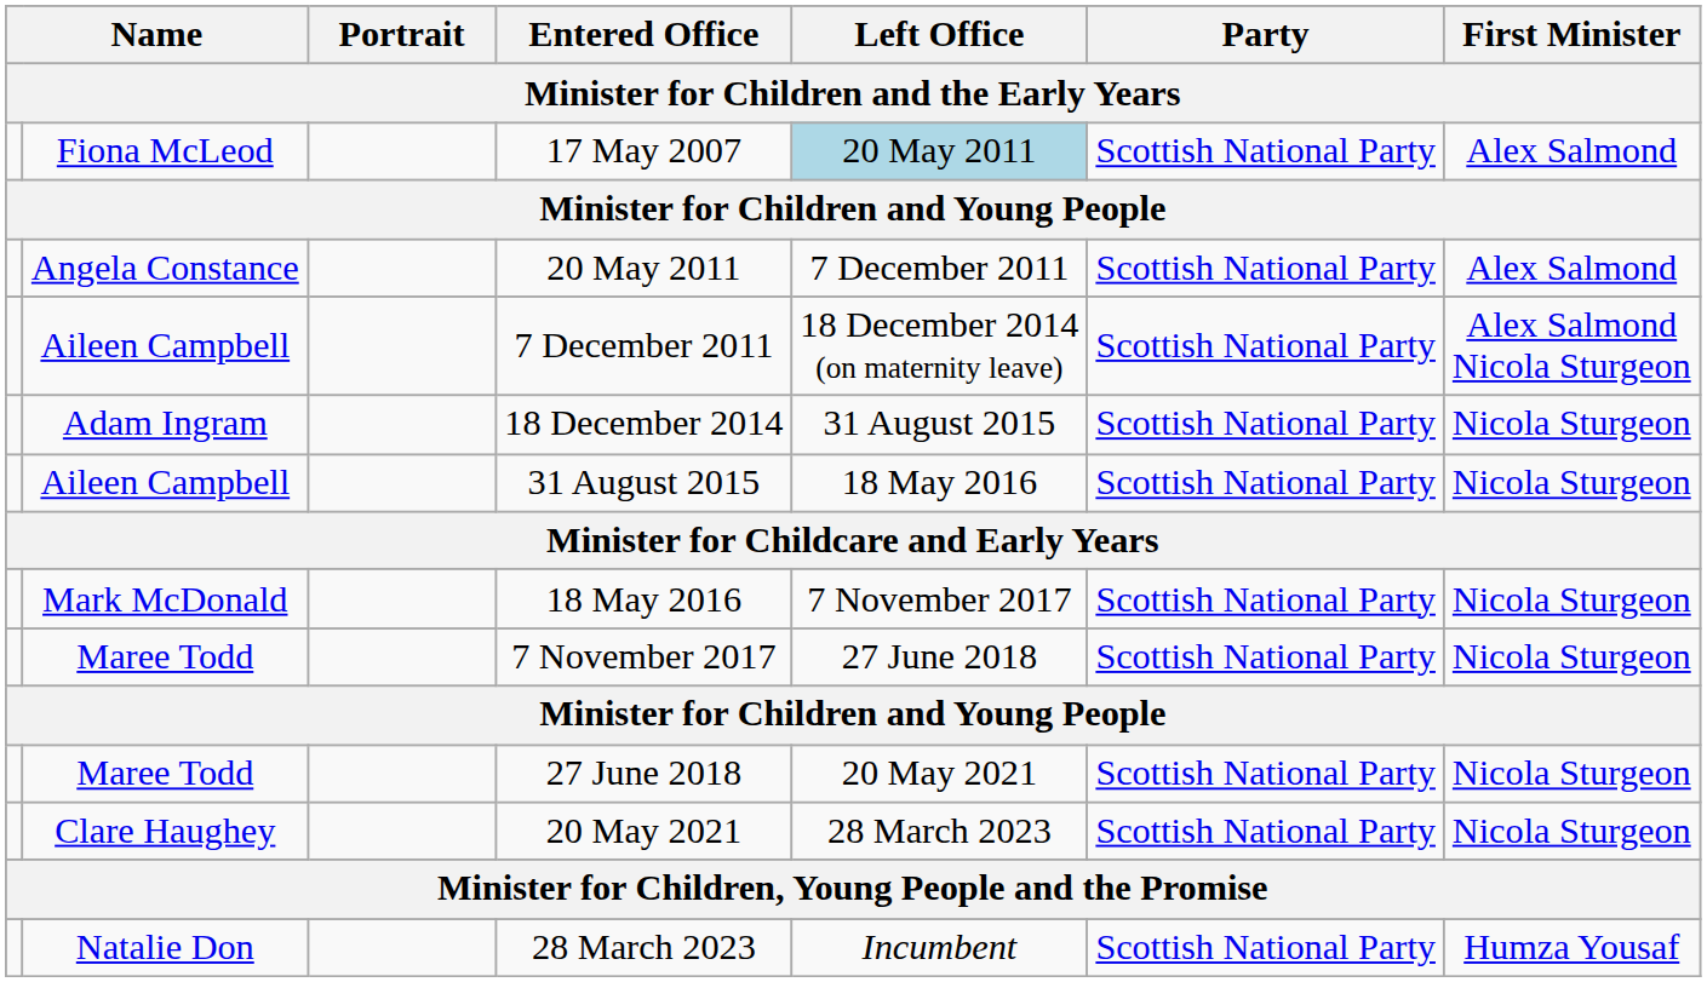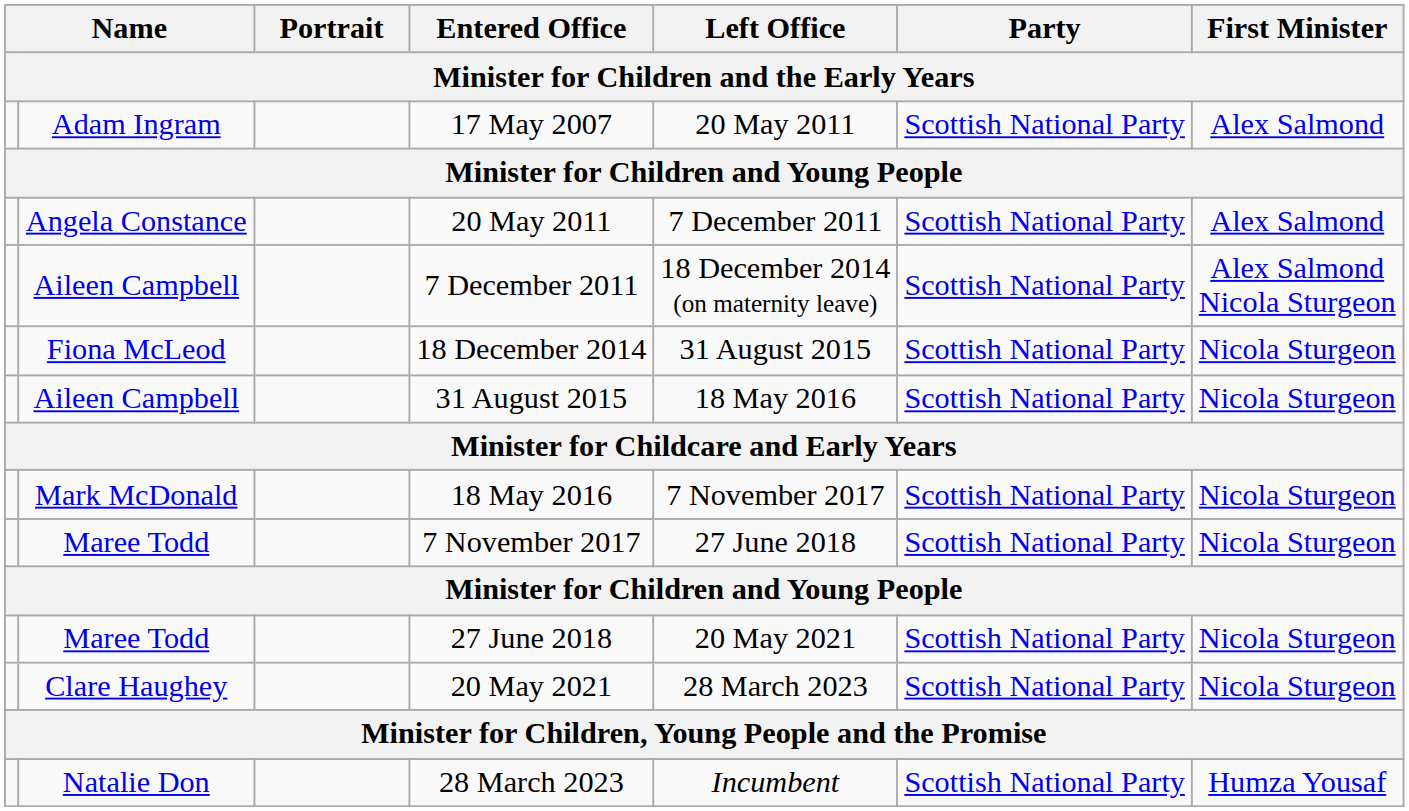 <table class="wikitable" style="text-align:center">
 <tr>
 <th colspan="2">Name</th>
 <th width=75>Portrait</th>
 <th>Entered Office</th>
 <th>Left Office</th>
 <th>Party</th>
 <th>First Minister</th>
 </tr>
 <tr>
 <th colspan="8">Minister for Children and the Early Years</th>
 </tr>
 <tr>
 <td></td>
-<td><a href='#'>Fiona McLeod</a></td>
+<td><a href='#'>Adam Ingram</a></td>
 <td></td>
 <td>17 May 2007</td>
-<td style="background: lightblue;">20 May 2011</td>
+<td>20 May 2011</td>
 <td><a href='#'>Scottish National Party</a></td>
 <td><a href='#'>Alex Salmond</a></td>
 </tr>
 <tr>
 <th colspan="8">Minister for Children and Young People</th>
 </tr>
 <tr>
 <td></td>
 <td><a href='#'>Angela Constance</a></td>
 <td></td>
 <td>20 May 2011</td>
 <td>7 December 2011</td>
 <td><a href='#'>Scottish National Party</a></td>
 <td><a href='#'>Alex Salmond</a></td>
 </tr>
 <tr>
 <td></td>
 <td><a href='#'>Aileen Campbell</a></td>
 <td></td>
 <td>7 December 2011</td>
 <td>18 December 2014 <br> <small>(on maternity leave)</small></td>
 <td><a href='#'>Scottish National Party</a></td>
 <td><a href='#'>Alex Salmond</a> <br> <a href='#'>Nicola Sturgeon</a></td>
 </tr>
 <tr>
 <td></td>
-<td><a href='#'>Adam Ingram</a></td>
+<td><a href='#'>Fiona McLeod</a></td>
 <td></td>
 <td>18 December 2014</td>
 <td>31 August 2015</td>
 <td><a href='#'>Scottish National Party</a></td>
 <td><a href='#'>Nicola Sturgeon</a></td>
 </tr>
 <tr>
 <td></td>
 <td><a href='#'>Aileen Campbell</a></td>
 <td></td>
 <td>31 August 2015</td>
 <td>18 May 2016</td>
 <td><a href='#'>Scottish National Party</a></td>
 <td><a href='#'>Nicola Sturgeon</a></td>
 </tr>
 <tr>
 <th colspan="8">Minister for Childcare and Early Years</th>
 </tr>
 <tr>
 <td></td>
 <td><a href='#'>Mark McDonald</a></td>
 <td></td>
 <td>18 May 2016</td>
 <td>7 November 2017</td>
 <td><a href='#'>Scottish National Party</a></td>
 <td><a href='#'>Nicola Sturgeon</a></td>
 </tr>
 <tr>
 <td></td>
 <td><a href='#'>Maree Todd</a></td>
 <td></td>
 <td>7 November 2017</td>
 <td>27 June 2018</td>
 <td><a href='#'>Scottish National Party</a></td>
 <td><a href='#'>Nicola Sturgeon</a></td>
 </tr>
 <tr>
 <th colspan="8">Minister for Children and Young People</th>
 </tr>
 <tr>
 <td></td>
 <td><a href='#'>Maree Todd</a></td>
 <td></td>
 <td>27 June 2018</td>
 <td>20 May 2021</td>
 <td><a href='#'>Scottish National Party</a></td>
 <td><a href='#'>Nicola Sturgeon</a></td>
 </tr>
 <tr>
 <td></td>
 <td><a href='#'>Clare Haughey</a></td>
 <td></td>
 <td>20 May 2021</td>
 <td>28 March 2023</td>
 <td><a href='#'>Scottish National Party</a></td>
 <td><a href='#'>Nicola Sturgeon</a></td>
 </tr>
 <tr>
 <th colspan="8">Minister for Children, Young People and the Promise</th>
 </tr>
 <tr>
 <td></td>
 <td><a href='#'>Natalie Don</a></td>
 <td></td>
 <td>28 March 2023</td>
 <td><em>Incumbent</em></td>
 <td><a href='#'>Scottish National Party</a></td>
 <td><a href='#'>Humza Yousaf</a></td>
 </tr>
 </table>
